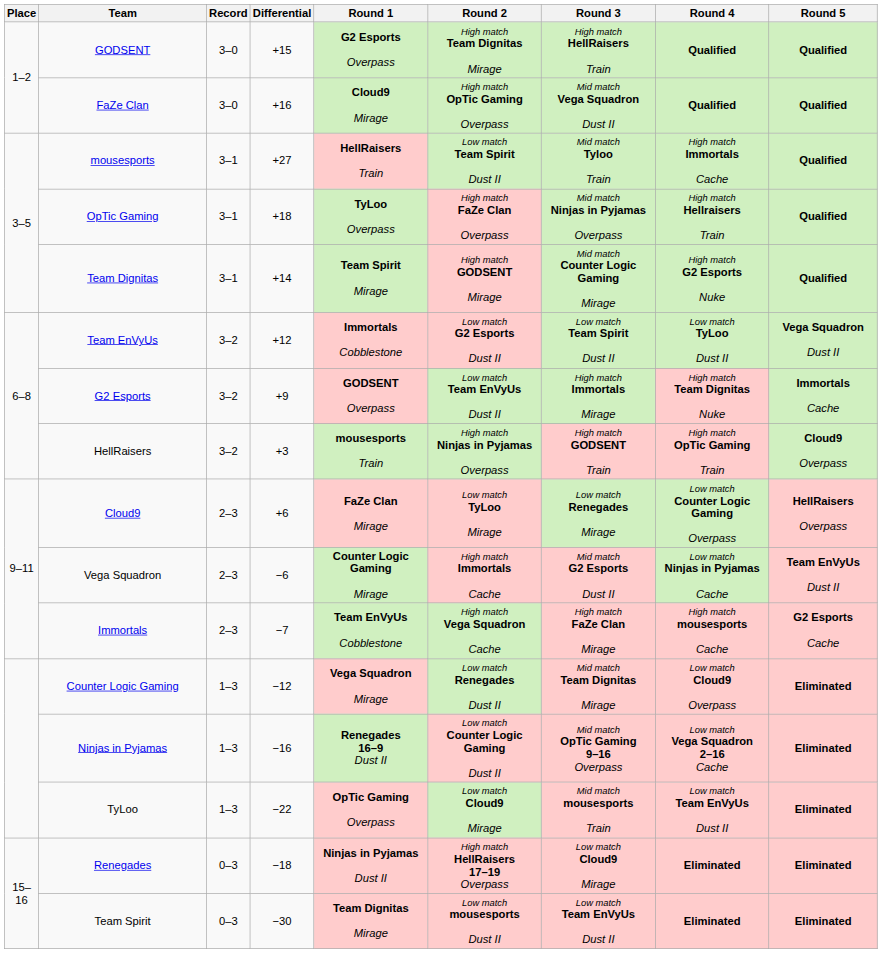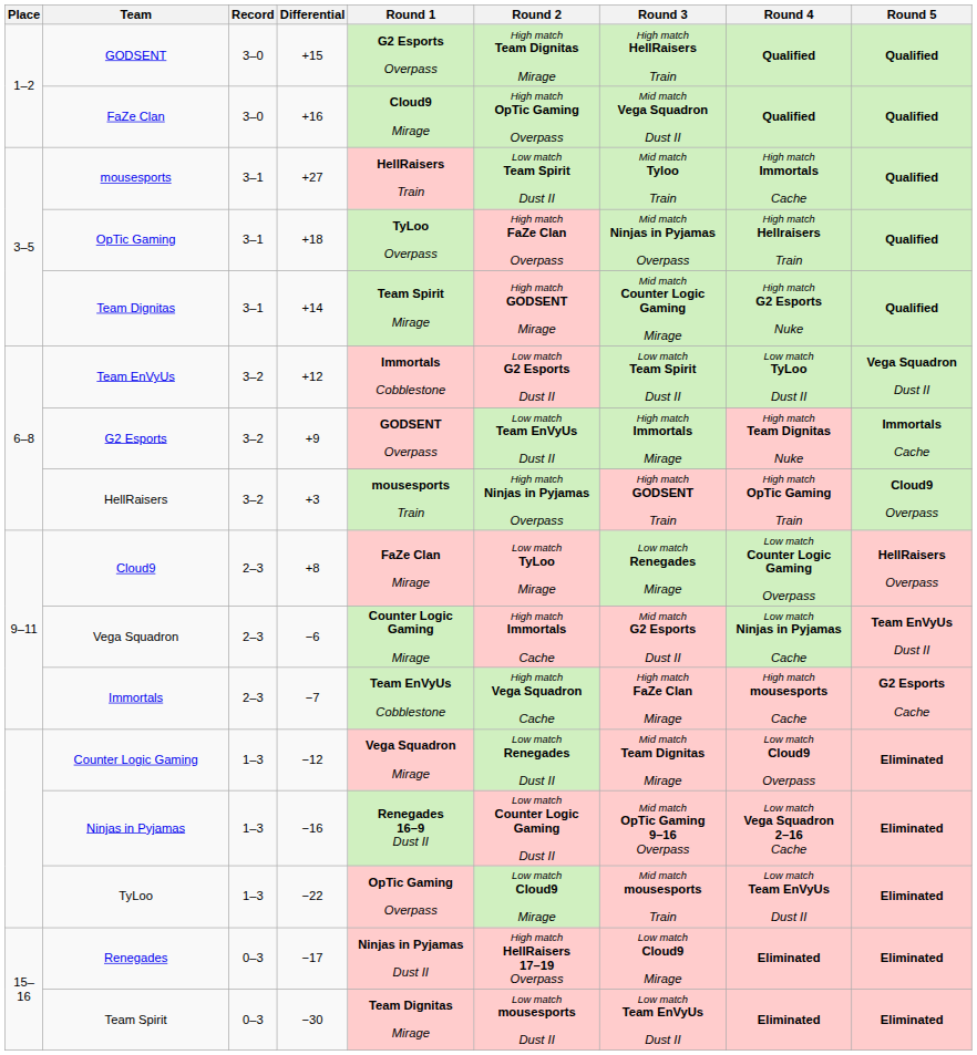 <table class="wikitable" style="text-align: center;">
 <tr>
 <th width="20px">Place</th>
 <th width="450px">Team</th>
 <th width="50px">Record</th>
 <th width="50px">Differential</th>
 <th width="240px">Round 1</th>
 <th width="240px">Round 2</th>
 <th width="240px">Round 3</th>
 <th width="240px">Round 4</th>
 <th width="240px">Round 5</th>
 </tr>
 <tr>
 <td rowspan="2">1–2</td>
 <td><a href='#'>GODSENT</a></td>
 <td>3–0</td>
 <td>+15</td>
 <td style="background: #D0F0C0;"><strong>G2 Esports<br></strong><br><em>Overpass</em></td>
 <td style="background: #D0F0C0;"><small><em>High match</em></small><br><strong>Team Dignitas<br></strong><br><em>Mirage</em></td>
 <td style="background: #D0F0C0;"><small><em>High match</em></small><br><strong>HellRaisers</strong><br><strong></strong><br><em>Train</em></td>
 <td style="background: #D0F0C0;"><strong>Qualified</strong></td>
 <td style="background: #D0F0C0;"><strong>Qualified</strong></td>
 </tr>
 <tr>
 <td><a href='#'>FaZe Clan</a></td>
 <td>3–0</td>
 <td>+16</td>
 <td style="background: #D0F0C0;"><strong>Cloud9<br></strong><br><em>Mirage</em></td>
 <td style="background: #D0F0C0;"><small><em>High match</em></small><br><strong>OpTic Gaming<br></strong><br><em>Overpass</em></td>
 <td style="background: #D0F0C0;"><small><em>Mid match</em></small><br><strong>Vega Squadron<br></strong><br><em>Dust II</em></td>
 <td style="background: #D0F0C0;"><strong>Qualified</strong></td>
 <td style="background: #D0F0C0;"><strong>Qualified</strong></td>
 </tr>
 <tr>
 <td rowspan="3">3–5</td>
 <td><a href='#'>mousesports</a></td>
 <td>3–1</td>
 <td>+27</td>
 <td style="background: #FFCCCC;"><strong>HellRaisers<br></strong><br><em>Train</em></td>
 <td style="background: #D0F0C0;"><small><em>Low match</em></small><br><strong>Team Spirit</strong><br><strong></strong><br><em>Dust II</em></td>
 <td style="background: #D0F0C0;"><small><em>Mid match</em></small><br><strong>Tyloo</strong><br><strong></strong><br><em>Train</em></td>
 <td style="background: #D0F0C0;"><small><em>High match</em></small><br><strong>Immortals<br></strong><br><em>Cache</em></td>
 <td style="background: #D0F0C0;"><strong>Qualified</strong></td>
 </tr>
 <tr>
 <td><a href='#'>OpTic Gaming</a></td>
 <td>3–1</td>
 <td>+18</td>
 <td style="background: #D0F0C0;"><strong>TyLoo<br></strong><br><em>Overpass</em></td>
 <td style="background: #FFCCCC;"><small><em>High match</em></small><br><strong>FaZe Clan<br></strong><br><em>Overpass</em></td>
 <td style="background: #D0F0C0;"><small><em>Mid match</em></small><br><strong>Ninjas in Pyjamas<br></strong><br><em>Overpass</em></td>
 <td style="background: #D0F0C0;"><small><em>High match</em></small><br><strong>Hellraisers</strong><br><strong></strong><br><em>Train</em></td>
 <td style="background: #D0F0C0;"><strong>Qualified</strong></td>
 </tr>
 <tr>
 <td><a href='#'>Team Dignitas</a></td>
 <td>3–1</td>
 <td>+14</td>
 <td style="background: #D0F0C0;"><strong>Team Spirit<br></strong><br><em>Mirage</em></td>
 <td style="background: #FFCCCC;"><small><em>High match</em></small><br><strong>GODSENT<br></strong><br><em>Mirage</em></td>
 <td style="background: #D0F0C0;"><small><em>Mid match</em></small><br><strong>Counter Logic Gaming<br></strong><br><em>Mirage</em></td>
 <td style="background: #D0F0C0;"><small><em>High match</em></small><br><strong>G2 Esports<br></strong><br><em>Nuke</em></td>
 <td style="background: #D0F0C0;"><strong>Qualified</strong></td>
 </tr>
 <tr>
 <td rowspan="3">6–8</td>
 <td><a href='#'>Team EnVyUs</a></td>
 <td>3–2</td>
 <td>+12</td>
 <td style="background: #FFCCCC;"><strong>Immortals<br></strong><br><em>Cobblestone</em></td>
 <td style="background: #FFCCCC;"><small><em>Low match</em></small><br><strong>G2 Esports<br></strong><br><em>Dust II</em></td>
 <td style="background: #D0F0C0;"><small><em>Low match</em></small><br><strong>Team Spirit<br></strong><br><em>Dust II</em></td>
 <td style="background: #D0F0C0;"><small><em>Low match</em></small><br><strong>TyLoo<br></strong><br><em>Dust II</em></td>
 <td style="background: #D0F0C0;"><strong>Vega Squadron<br></strong><br><em>Dust II</em></td>
 </tr>
 <tr>
 <td><a href='#'>G2 Esports</a></td>
 <td>3–2</td>
 <td>+9</td>
 <td style="background: #FFCCCC;"><strong>GODSENT<br></strong><br><em>Overpass</em></td>
 <td style="background: #D0F0C0;"><small><em>Low match</em></small><br><strong>Team EnVyUs<br></strong><br><em>Dust II</em></td>
 <td style="background: #D0F0C0;"><small><em>High match</em></small><br><strong>Immortals<br></strong><br><em>Mirage</em></td>
 <td style="background: #FFCCCC;"><small><em>High match</em></small><br><strong>Team Dignitas<br></strong><br><em>Nuke</em></td>
 <td style="background: #D0F0C0;"><strong>Immortals<br></strong><br><em>Cache</em></td>
 </tr>
 <tr>
 <td>HellRaisers</td>
 <td>3–2</td>
 <td>+3</td>
 <td style="background: #D0F0C0;"><strong>mousesports<br></strong><br><em>Train</em></td>
 <td style="background: #D0F0C0;"><small><em>High match</em></small><br><strong>Ninjas in Pyjamas<br></strong><br><em>Overpass</em></td>
 <td style="background: #FFCCCC;"><small><em>High match</em></small><br><strong>GODSENT</strong><br><strong></strong><br><em>Train</em></td>
 <td style="background: #FFCCCC;"><small><em>High match</em></small><br><strong>OpTic Gaming</strong><br><strong></strong><br><em>Train</em></td>
 <td style="background: #D0F0C0;"><strong>Cloud9<br></strong><br><em>Overpass</em></td>
 </tr>
 <tr>
 <td rowspan="3">9–11</td>
 <td><a href='#'>Cloud9</a></td>
 <td>2–3</td>
-<td>+6</td>
+<td>+8</td>
 <td style="background: #FFCCCC;"><strong>FaZe Clan<br></strong><br><em>Mirage</em></td>
 <td style="background: #FFCCCC;"><small><em>Low match</em></small><br><strong>TyLoo<br></strong><br><em>Mirage</em></td>
 <td style="background: #D0F0C0;"><small><em>Low match</em></small><br><strong>Renegades</strong><br><strong></strong><br><em>Mirage</em></td>
 <td style="background: #D0F0C0;"><small><em>Low match</em></small><br><strong>Counter Logic Gaming<br></strong><br><em>Overpass</em></td>
 <td style="background: #FFCCCC;"><strong>HellRaisers<br></strong><br><em>Overpass</em></td>
 </tr>
 <tr>
 <td>Vega Squadron</td>
 <td>2–3</td>
 <td>−6</td>
 <td style="background: #D0F0C0;"><strong>Counter Logic Gaming<br></strong><br><em>Mirage</em></td>
 <td style="background: #FFCCCC;"><small><em>High match</em></small><br><strong>Immortals<br></strong><br><em>Cache</em></td>
 <td style="background: #FFCCCC;"><small><em>Mid match</em></small><br><strong>G2 Esports<br></strong><br><em>Dust II</em></td>
 <td style="background: #D0F0C0;"><small><em>Low match</em></small><br><strong>Ninjas in Pyjamas<br></strong><br><em>Cache</em></td>
 <td style="background: #FFCCCC;"><strong>Team EnVyUs<br></strong><br><em>Dust II</em></td>
 </tr>
 <tr>
 <td><a href='#'>Immortals</a></td>
 <td>2–3</td>
 <td>−7</td>
 <td style="background: #D0F0C0;"><strong>Team EnVyUs<br> </strong><br><em>Cobblestone</em></td>
 <td style="background: #D0F0C0;"><small><em>High match</em></small><br><strong>Vega Squadron<br></strong><br><em>Cache</em></td>
 <td style="background: #FFCCCC;"><small><em>High match</em></small><br><strong>FaZe Clan<br></strong><br><em>Mirage</em></td>
 <td style="background: #FFCCCC;"><small><em>High match</em></small><br><strong>mousesports<br></strong><br><em>Cache</em></td>
 <td style="background: #FFCCCC;"><strong>G2 Esports<br></strong><br><em>Cache</em></td>
 </tr>
 <tr>
 <td rowspan="3"></td>
 <td><a href='#'>Counter Logic Gaming</a></td>
 <td>1–3</td>
 <td>−12</td>
 <td style="background: #FFCCCC;"><strong>Vega Squadron<br></strong><br><em>Mirage</em></td>
 <td style="background: #D0F0C0;"><small><em>Low match</em></small><br><strong>Renegades</strong><br><strong></strong><br><em>Dust II</em></td>
 <td style="background: #FFCCCC;"><small><em>Mid match</em></small><br><strong>Team Dignitas<br></strong><br><em>Mirage</em></td>
 <td style="background: #FFCCCC;"><small><em>Low match</em></small><br><strong>Cloud9<br></strong><br><em>Overpass</em></td>
 <td style="background: #FFCCCC;"><strong>Eliminated</strong></td>
 </tr>
 <tr>
 <td><a href='#'>Ninjas in Pyjamas</a></td>
 <td>1–3</td>
 <td>−16</td>
 <td style="background: #D0F0C0;"><strong>Renegades<br>16–9</strong><br><em>Dust II</em></td>
 <td style="background: #FFCCCC;"><small><em>Low match</em></small><br><strong>Counter Logic Gaming</strong><br><strong></strong><br><em>Dust II</em></td>
 <td style="background: #FFCCCC;"><small><em>Mid match</em></small><br><strong>OpTic Gaming<br>9–16</strong><br><em>Overpass</em></td>
 <td style="background: #FFCCCC;"><small><em>Low match</em></small><br><strong>Vega Squadron<br>2–16</strong><br><em>Cache</em></td>
 <td style="background: #FFCCCC;"><strong>Eliminated</strong></td>
 </tr>
 <tr>
 <td>TyLoo</td>
 <td>1–3</td>
 <td>−22</td>
 <td style="background: #FFCCCC;"><strong>OpTic Gaming<br></strong><br><em>Overpass</em></td>
 <td style="background: #D0F0C0;"><small><em>Low match</em></small><br><strong>Cloud9<br></strong><br><em>Mirage</em></td>
 <td style="background: #FFCCCC;"><small><em>Mid match</em></small><br><strong>mousesports</strong><br><strong></strong><br><em>Train</em></td>
 <td style="background: #FFCCCC;"><small><em>Low match</em></small><br><strong>Team EnVyUs<br></strong><br><em>Dust II</em></td>
 <td style="background: #FFCCCC;"><strong>Eliminated</strong></td>
 </tr>
 <tr>
 <td rowspan="2">15–16</td>
 <td><a href='#'>Renegades</a></td>
 <td>0–3</td>
-<td>−18</td>
+<td>−17</td>
 <td style="background: #FFCCCC;"><strong>Ninjas in Pyjamas<br></strong><br><em>Dust II</em></td>
 <td style="background: #FFCCCC;"><small><em>High match</em></small><br><strong>HellRaisers<br>17–19</strong><br><em>Overpass</em></td>
 <td style="background: #FFCCCC;"><small><em>Low match</em></small><br><strong>Cloud9</strong><br><strong></strong><br><em>Mirage</em></td>
 <td style="background: #FFCCCC;"><strong>Eliminated</strong></td>
 <td style="background: #FFCCCC;"><strong>Eliminated</strong></td>
 </tr>
 <tr>
 <td>Team Spirit</td>
 <td>0–3</td>
 <td>−30</td>
 <td style="background: #FFCCCC;"><strong>Team Dignitas<br></strong><br><em>Mirage</em></td>
 <td style="background: #FFCCCC;"><small><em>Low match</em></small><br><strong>mousesports<br></strong><br><em>Dust II</em></td>
 <td style="background: #FFCCCC;"><small><em>Low match</em></small><br><strong>Team EnVyUs<br></strong><br><em>Dust II</em></td>
 <td style="background: #FFCCCC;"><strong>Eliminated</strong></td>
 <td style="background: #FFCCCC;"><strong>Eliminated</strong></td>
 </tr>
 </table>
